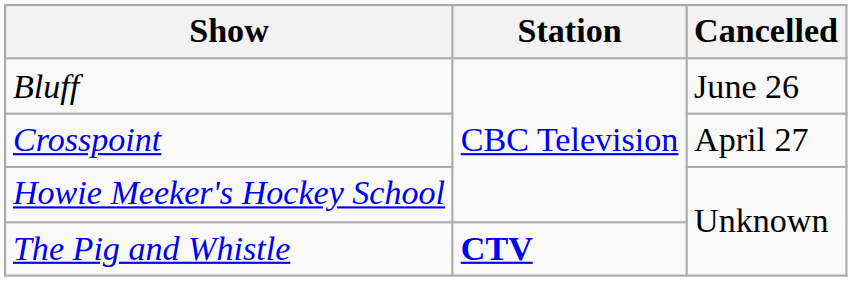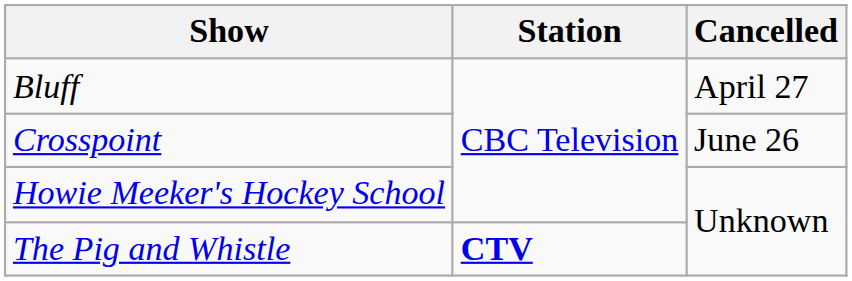 <table class="wikitable">
 <tr>
 <th>Show</th>
 <th>Station</th>
 <th>Cancelled</th>
 </tr>
 <tr>
 <td><em>Bluff</em></td>
 <td rowspan="3"><a href='#'>CBC Television</a></td>
-<td>June 26</td>
+<td>April 27</td>
 </tr>
 <tr>
 <td><em><a href='#'>Crosspoint</a></em></td>
-<td>April 27</td>
+<td>June 26</td>
 </tr>
 <tr>
 <td><em><a href='#'>Howie Meeker's Hockey School</a></em></td>
 <td rowspan="2">Unknown</td>
 </tr>
 <tr>
 <td><em><a href='#'>The Pig and Whistle</a></em></td>
 <td><strong><a href='#'>CTV</a></strong></td>
 </tr>
 </table>
